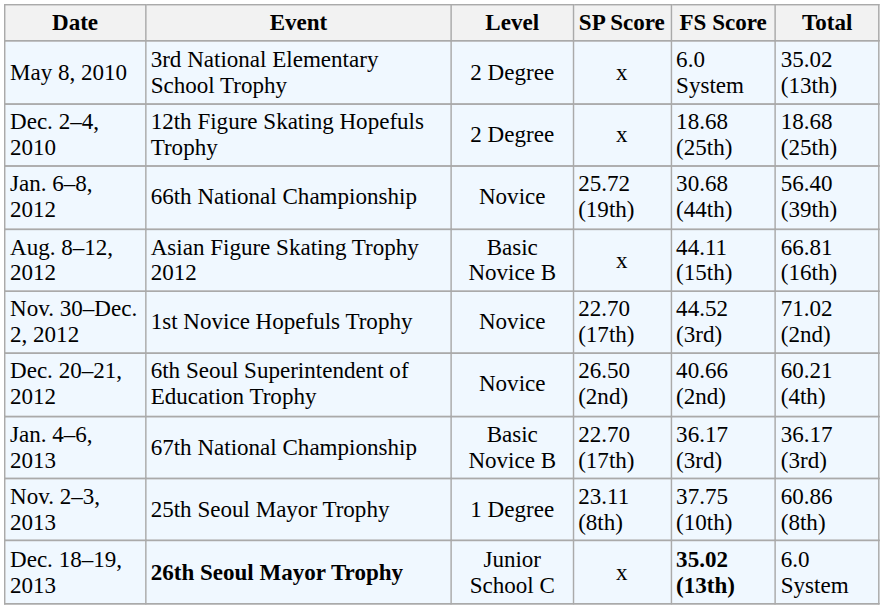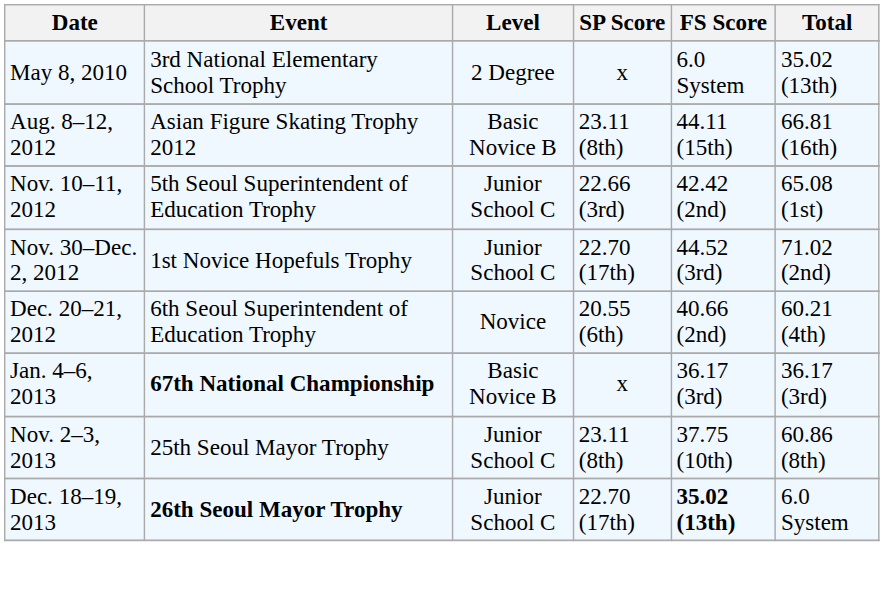 <table class="wikitable">
 <tr>
 <th align="center">Date</th>
 <th align="center">Event</th>
 <th align="center">Level</th>
 <th align="center">SP Score</th>
 <th align="center">FS Score</th>
 <th align="center">Total</th>
 </tr>
 <tr>
 </tr>
 <tr bgcolor="#F0F8FF">
 <td align="left">May 8, 2010</td>
 <td align="left"> 3rd National Elementary School Trophy</td>
 <td align="center">2 Degree</td>
 <td align="center">x</td>
 <td align="left">6.0 System</td>
 <td align="left">35.02 (13th)</td>
 </tr>
 <tr>
 </tr>
-<tr bgcolor="#F0F8FF">
-<td align="left">Dec. 2–4, 2010</td>
-<td align="left"> 12th Figure Skating Hopefuls Trophy</td>
-<td align="center">2 Degree</td>
-<td align="center">x</td>
-<td align="left">18.68 (25th)</td>
-<td align="left">18.68 (25th)</td>
-</tr>
 <tr>
-</tr>
-<tr bgcolor="#F0F8FF">
-<td align="left">Jan. 6–8, 2012</td>
-<td align="left"> 66th National Championship</td>
-<td align="center">Novice</td>
-<td align="left">25.72 (19th)</td>
-<td align="left">30.68 (44th)</td>
-<td align="left">56.40 (39th)</td>
 </tr>
 <tr>
 </tr>
 <tr bgcolor="#F0F8FF">
 <td align="left">Aug. 8–12, 2012</td>
 <td align="left"> Asian Figure Skating Trophy 2012</td>
 <td align="center">Basic Novice B</td>
-<td align="center">x</td>
+<td align="left">23.11 (8th)</td>
 <td align="left">44.11 (15th)</td>
 <td align="left">66.81 (16th)</td>
 </tr>
 <tr>
+</tr>
+<tr bgcolor="#F0F8FF">
+<td align="left">Nov. 10–11, 2012</td>
+<td align="left"> 5th Seoul Superintendent of Education Trophy</td>
+<td align="center">Junior School C</td>
+<td align="left">22.66 (3rd)</td>
+<td align="left">42.42 (2nd)</td>
+<td align="left">65.08 (1st)</td>
 </tr>
 <tr>
 </tr>
 <tr bgcolor="#F0F8FF">
 <td align="left">Nov. 30–Dec. 2, 2012</td>
 <td align="left"> 1st Novice Hopefuls Trophy</td>
-<td align="center">Novice</td>
+<td align="center">Junior School C</td>
 <td align="left">22.70 (17th)</td>
 <td align="left">44.52 (3rd)</td>
 <td align="left">71.02 (2nd)</td>
 </tr>
 <tr>
 </tr>
 <tr bgcolor="#F0F8FF">
 <td align="left">Dec. 20–21, 2012</td>
 <td align="left"> 6th Seoul Superintendent of Education Trophy</td>
 <td align="center">Novice</td>
-<td align="left">26.50 (2nd)</td>
+<td align="left">20.55 (6th)</td>
 <td align="left">40.66 (2nd)</td>
 <td align="left">60.21 (4th)</td>
 </tr>
 <tr>
 </tr>
 <tr bgcolor="#F0F8FF">
 <td align="left">Jan. 4–6, 2013</td>
-<td align="left"> 67th National Championship</td>
+<td align="left"><strong> 67th National Championship</strong></td>
 <td align="center">Basic Novice B</td>
-<td align="left">22.70 (17th)</td>
+<td align="center">x</td>
 <td align="left">36.17 (3rd)</td>
 <td align="left">36.17 (3rd)</td>
 </tr>
 <tr>
 </tr>
 <tr bgcolor="#F0F8FF">
 <td align="left">Nov. 2–3, 2013</td>
 <td align="left"> 25th Seoul Mayor Trophy</td>
-<td align="center">1 Degree</td>
+<td align="center">Junior School C</td>
 <td align="left">23.11 (8th)</td>
 <td align="left">37.75 (10th)</td>
 <td align="left">60.86 (8th)</td>
 </tr>
 <tr>
 </tr>
 <tr bgcolor="#F0F8FF">
 <td align="left">Dec. 18–19, 2013</td>
 <td align="left"><strong> 26th Seoul Mayor Trophy</strong></td>
 <td align="center">Junior School C</td>
-<td align="center">x</td>
+<td align="left">22.70 (17th)</td>
 <td align="left"><strong>35.02 (13th)</strong></td>
 <td align="left">6.0 System</td>
 </tr>
 <tr>
 </tr>
 </table>
